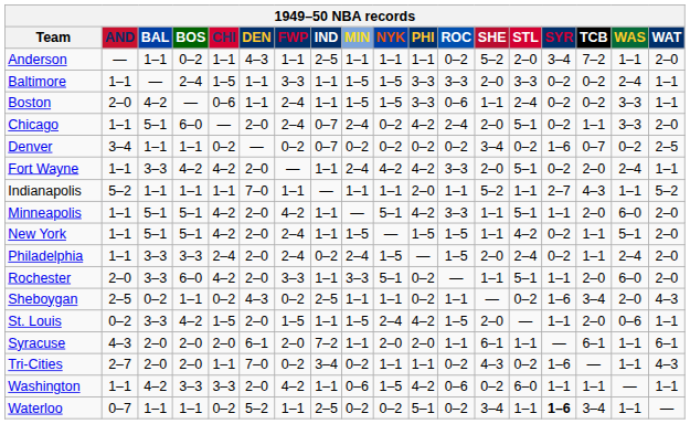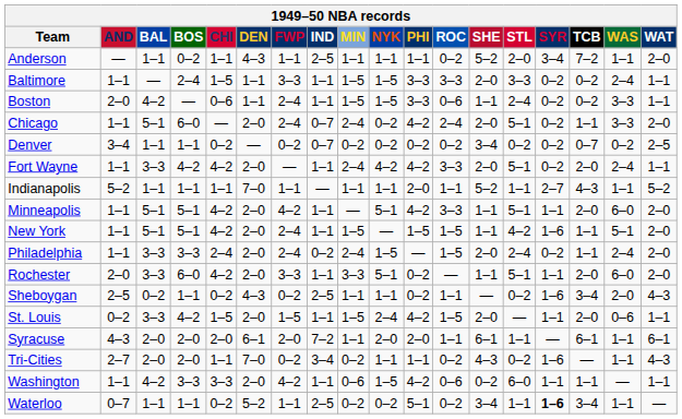 <table class="wikitable" style="font-size:95%; text-align:center">
 <tr>
 <th colspan=18>1949–50 NBA records</th>
 </tr>
 <tr>
 <th width=100>Team</th>
 <th style="background:#C90F2E;color:#012D6A;width=35">AND</th>
 <th style="background:#003EA4;color:#FFFFFF;width=35">BAL</th>
 <th style="background:#006400;color:#FFFFFF;width=35">BOS</th>
 <th style="background:#D50032;color:#22356A;width=35">CHI</th>
 <th style="background:#012F6B;color:#FEC72E;width=35">DEN</th>
 <th style="background:#012F6B;color:#D40032;width=35">FWP</th>
 <th style="background:#012F6B;color:#FFFFFF;width=35">IND</th>
 <th style="background:#7BA4DB;color:#FBE122;width=35">MIN</th>
 <th style="background:#003EA4;color:#E85109;width=35">NYK</th>
 <th style="background:#002F6C;color:#FFC72C;width=35">PHI</th>
 <th style="background:#0050B0;color:#FFFFFF;width=35">ROC</th>
 <th style="background:#BA0C2F;color:#FFFFFF;width=35">SHE</th>
 <th style="background:#D40032;color:#FFFFFF;width=35">STL</th>
 <th style="background:#012F6B;color:#D50033;width=35">SYR</th>
 <th style="background:#000000;color:#FFFFFF;width=35">TCB</th>
 <th style="background:#046B38;color:#FECD2A;width=35">WAS</th>
 <th style="background:#012F6B;color:#FFFFFF;width=35">WAT</th>
 </tr>
 <tr>
 <td style="text-align:left;"><a href='#'>Anderson</a></td>
 <td>—</td>
 <td>1–1</td>
 <td>0–2</td>
 <td>1–1</td>
 <td>4–3</td>
 <td>1–1</td>
 <td>2–5</td>
 <td>1–1</td>
 <td>1–1</td>
 <td>1–1</td>
 <td>0–2</td>
 <td>5–2</td>
 <td>2–0</td>
 <td>3–4</td>
 <td>7–2</td>
 <td>1–1</td>
 <td>2–0</td>
 </tr>
 <tr>
 <td style="text-align:left;"><a href='#'>Baltimore</a></td>
 <td>1–1</td>
 <td>—</td>
 <td>2–4</td>
 <td>1–5</td>
 <td>1–1</td>
 <td>3–3</td>
 <td>1–1</td>
 <td>1–5</td>
 <td>1–5</td>
 <td>3–3</td>
 <td>3–3</td>
 <td>2–0</td>
 <td>3–3</td>
 <td>0–2</td>
 <td>0–2</td>
 <td>2–4</td>
 <td>1–1</td>
 </tr>
 <tr>
 <td style="text-align:left;"><a href='#'>Boston</a></td>
 <td>2–0</td>
 <td>4–2</td>
 <td>—</td>
 <td>0–6</td>
 <td>1–1</td>
 <td>2–4</td>
 <td>1–1</td>
 <td>1–5</td>
 <td>1–5</td>
 <td>3–3</td>
 <td>0–6</td>
 <td>1–1</td>
 <td>2–4</td>
 <td>0–2</td>
 <td>0–2</td>
 <td>3–3</td>
 <td>1–1</td>
 </tr>
 <tr>
 <td style="text-align:left;"><a href='#'>Chicago</a></td>
 <td>1–1</td>
 <td>5–1</td>
 <td>6–0</td>
 <td>—</td>
 <td>2–0</td>
 <td>2–4</td>
 <td>0–7</td>
 <td>2–4</td>
 <td>0–2</td>
 <td>4–2</td>
 <td>2–4</td>
 <td>2–0</td>
 <td>5–1</td>
 <td>0–2</td>
 <td>1–1</td>
 <td>3–3</td>
 <td>2–0</td>
 </tr>
 <tr>
 <td style="text-align:left;"><a href='#'>Denver</a></td>
 <td>3–4</td>
 <td>1–1</td>
 <td>1–1</td>
 <td>0–2</td>
 <td>—</td>
 <td>0–2</td>
 <td>0–7</td>
 <td>0–2</td>
 <td>0–2</td>
 <td>0–2</td>
 <td>0–2</td>
 <td>3–4</td>
 <td>0–2</td>
-<td>1–6</td>
+<td>0–2</td>
 <td>0–7</td>
 <td>0–2</td>
 <td>2–5</td>
 </tr>
 <tr>
 <td style="text-align:left;"><a href='#'>Fort Wayne</a></td>
 <td>1–1</td>
 <td>3–3</td>
 <td>4–2</td>
 <td>4–2</td>
 <td>2–0</td>
 <td>—</td>
 <td>1–1</td>
 <td>2–4</td>
 <td>4–2</td>
 <td>4–2</td>
 <td>3–3</td>
 <td>2–0</td>
 <td>5–1</td>
 <td>0–2</td>
 <td>2–0</td>
 <td>2–4</td>
 <td>1–1</td>
 </tr>
 <tr>
 <td style="text-align:left;">Indianapolis</td>
 <td>5–2</td>
 <td>1–1</td>
 <td>1–1</td>
 <td>1–1</td>
 <td>7–0</td>
 <td>1–1</td>
 <td>—</td>
 <td>1–1</td>
 <td>1–1</td>
 <td>2–0</td>
 <td>1–1</td>
 <td>5–2</td>
 <td>1–1</td>
 <td>2–7</td>
 <td>4–3</td>
 <td>1–1</td>
 <td>5–2</td>
 </tr>
 <tr>
 <td style="text-align:left;"><a href='#'>Minneapolis</a></td>
 <td>1–1</td>
 <td>5–1</td>
 <td>5–1</td>
 <td>4–2</td>
 <td>2–0</td>
 <td>4–2</td>
 <td>1–1</td>
 <td>—</td>
 <td>5–1</td>
 <td>4–2</td>
 <td>3–3</td>
 <td>1–1</td>
 <td>5–1</td>
 <td>1–1</td>
 <td>2–0</td>
 <td>6–0</td>
 <td>2–0</td>
 </tr>
 <tr>
 <td style="text-align:left;"><a href='#'>New York</a></td>
 <td>1–1</td>
 <td>5–1</td>
 <td>5–1</td>
 <td>4–2</td>
 <td>2–0</td>
 <td>2–4</td>
 <td>1–1</td>
 <td>1–5</td>
 <td>—</td>
 <td>1–5</td>
 <td>1–5</td>
 <td>1–1</td>
 <td>4–2</td>
-<td>0–2</td>
+<td>1–6</td>
 <td>1–1</td>
 <td>5–1</td>
 <td>2–0</td>
 </tr>
 <tr>
 <td style="text-align:left;"><a href='#'>Philadelphia</a></td>
 <td>1–1</td>
 <td>3–3</td>
 <td>3–3</td>
 <td>2–4</td>
 <td>2–0</td>
 <td>2–4</td>
 <td>0–2</td>
 <td>2–4</td>
 <td>1–5</td>
 <td>—</td>
 <td>1–5</td>
 <td>2–0</td>
 <td>2–4</td>
 <td>0–2</td>
 <td>1–1</td>
 <td>2–4</td>
 <td>2–0</td>
 </tr>
 <tr>
 <td style="text-align:left;"><a href='#'>Rochester</a></td>
 <td>2–0</td>
 <td>3–3</td>
 <td>6–0</td>
 <td>4–2</td>
 <td>2–0</td>
 <td>3–3</td>
 <td>1–1</td>
 <td>3–3</td>
 <td>5–1</td>
 <td>0–2</td>
 <td>—</td>
 <td>1–1</td>
 <td>5–1</td>
 <td>1–1</td>
 <td>2–0</td>
 <td>6–0</td>
 <td>2–0</td>
 </tr>
 <tr>
 <td style="text-align:left;"><a href='#'>Sheboygan</a></td>
 <td>2–5</td>
 <td>0–2</td>
 <td>1–1</td>
 <td>0–2</td>
 <td>4–3</td>
 <td>0–2</td>
 <td>2–5</td>
 <td>1–1</td>
 <td>1–1</td>
 <td>0–2</td>
 <td>1–1</td>
 <td>—</td>
 <td>0–2</td>
 <td>1–6</td>
 <td>3–4</td>
 <td>2–0</td>
 <td>4–3</td>
 </tr>
 <tr>
 <td style="text-align:left;"><a href='#'>St. Louis</a></td>
 <td>0–2</td>
 <td>3–3</td>
 <td>4–2</td>
 <td>1–5</td>
 <td>2–0</td>
 <td>1–5</td>
 <td>1–1</td>
 <td>1–5</td>
 <td>2–4</td>
 <td>4–2</td>
 <td>1–5</td>
 <td>2–0</td>
 <td>—</td>
 <td>1–1</td>
 <td>2–0</td>
 <td>0–6</td>
 <td>1–1</td>
 </tr>
 <tr>
 <td style="text-align:left;"><a href='#'>Syracuse</a></td>
 <td>4–3</td>
 <td>2–0</td>
 <td>2–0</td>
 <td>2–0</td>
 <td>6–1</td>
 <td>2–0</td>
 <td>7–2</td>
 <td>1–1</td>
 <td>2–0</td>
 <td>2–0</td>
 <td>1–1</td>
 <td>6–1</td>
 <td>1–1</td>
 <td>—</td>
 <td>6–1</td>
 <td>1–1</td>
 <td>6–1</td>
 </tr>
 <tr>
 <td style="text-align:left;"><a href='#'>Tri-Cities</a></td>
 <td>2–7</td>
 <td>2–0</td>
 <td>2–0</td>
 <td>1–1</td>
 <td>7–0</td>
 <td>0–2</td>
 <td>3–4</td>
 <td>0–2</td>
 <td>1–1</td>
 <td>1–1</td>
 <td>0–2</td>
 <td>4–3</td>
 <td>0–2</td>
 <td>1–6</td>
 <td>—</td>
 <td>1–1</td>
 <td>4–3</td>
 </tr>
 <tr>
 <td style="text-align:left;"><a href='#'>Washington</a></td>
 <td>1–1</td>
 <td>4–2</td>
 <td>3–3</td>
 <td>3–3</td>
 <td>2–0</td>
 <td>4–2</td>
 <td>1–1</td>
 <td>0–6</td>
 <td>1–5</td>
 <td>4–2</td>
 <td>0–6</td>
 <td>0–2</td>
 <td>6–0</td>
 <td>1–1</td>
 <td>1–1</td>
 <td>—</td>
 <td>1–1</td>
 </tr>
 <tr>
 <td style="text-align:left;"><a href='#'>Waterloo</a></td>
 <td>0–7</td>
 <td>1–1</td>
 <td>1–1</td>
 <td>0–2</td>
 <td>5–2</td>
 <td>1–1</td>
 <td>2–5</td>
 <td>0–2</td>
 <td>0–2</td>
 <td>5–1</td>
 <td>0–2</td>
 <td>3–4</td>
 <td>1–1</td>
 <td><strong>1–6</strong></td>
 <td>3–4</td>
 <td>1–1</td>
 <td>—</td>
 </tr>
 </table>
